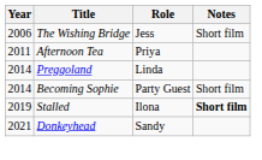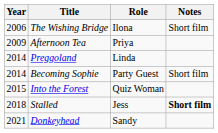 <table class="wikitable sortable">
 <tr>
 <th>Year</th>
 <th>Title</th>
 <th>Role</th>
 <th class="unsortable">Notes</th>
 </tr>
 <tr>
 <td>2006</td>
 <td data-sort-value="Wishing Bridge, The"><em>The Wishing Bridge</em></td>
-<td>Jess</td>
+<td>Ilona</td>
 <td>Short film</td>
 </tr>
 <tr>
-<td>2011</td>
+<td>2009</td>
 <td><em>Afternoon Tea</em></td>
 <td>Priya</td>
 <td></td>
 </tr>
 <tr>
 <td>2014</td>
 <td><em><a href='#'>Preggoland</a></em></td>
 <td>Linda</td>
 <td></td>
 </tr>
 <tr>
 <td>2014</td>
 <td><em>Becoming Sophie</em></td>
 <td>Party Guest</td>
 <td>Short film</td>
 </tr>
 <tr>
-<td>2019</td>
+<td>2015</td>
+<td><em><a href='#'>Into the Forest</a></em></td>
+<td>Quiz Woman</td>
+<td></td>
+</tr>
+<tr>
+<td>2018</td>
 <td><em>Stalled</em></td>
-<td>Ilona</td>
+<td>Jess</td>
 <td><strong>Short film</strong></td>
 </tr>
 <tr>
 <td>2021</td>
 <td><em><a href='#'>Donkeyhead</a></em></td>
 <td>Sandy</td>
 <td></td>
 </tr>
 </table>
